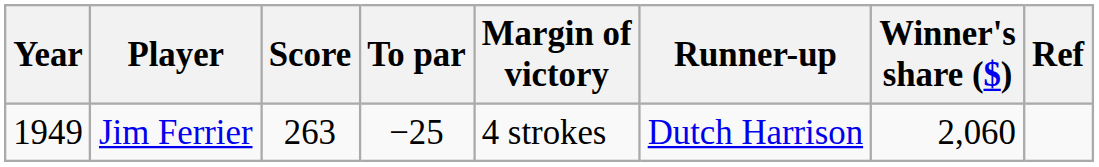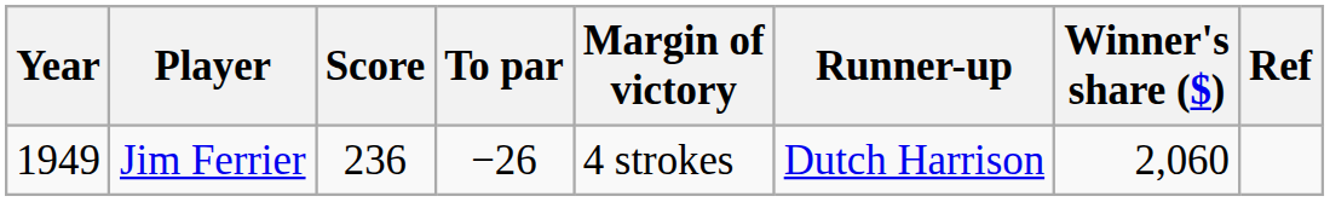 <table class="wikitable" style="font-size:95%">
 <tr>
 <th>Year</th>
 <th>Player</th>
 <th>Score</th>
 <th>To par</th>
 <th>Margin of<br>victory</th>
 <th>Runner-up</th>
 <th>Winner's<br>share (<a href='#'>$</a>)</th>
 <th>Ref</th>
 </tr>
 <tr>
 <td>1949</td>
 <td> <a href='#'>Jim Ferrier</a></td>
-<td align=center>263</td>
-<td align=center>−25</td>
+<td align=center>236</td>
+<td align=center>−26</td>
 <td>4 strokes</td>
 <td> <a href='#'>Dutch Harrison</a></td>
 <td align=right>2,060</td>
 <td></td>
 </tr>
 </table>
